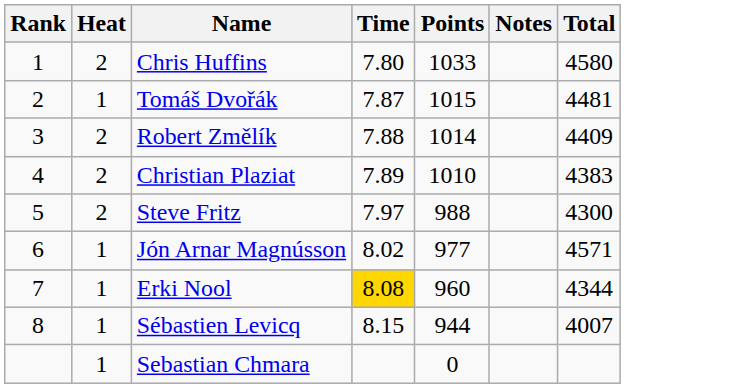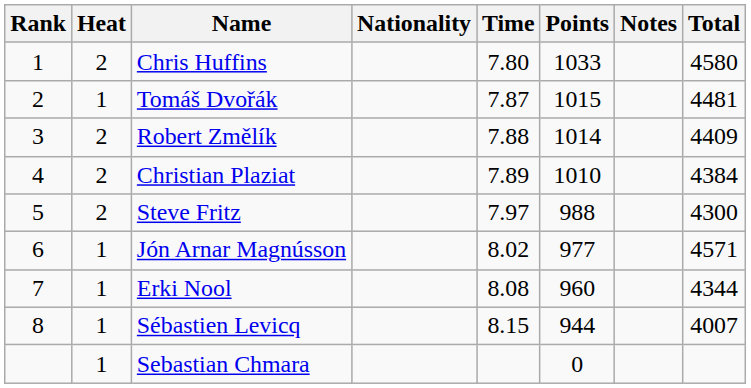 <table class="wikitable sortable" style="text-align:center">
 <tr>
 <th>Rank</th>
 <th>Heat</th>
 <th>Name</th>
+<th>Nationality</th>
 <th>Time</th>
 <th>Points</th>
 <th>Notes</th>
 <th>Total</th>
 </tr>
 <tr>
 <td>1</td>
 <td>2</td>
 <td align="left"><a href='#'>Chris Huffins</a></td>
+<td align=left></td>
 <td>7.80</td>
 <td>1033</td>
 <td></td>
 <td>4580</td>
 </tr>
 <tr>
 <td>2</td>
 <td>1</td>
 <td align="left"><a href='#'>Tomáš Dvořák</a></td>
+<td align=left></td>
 <td>7.87</td>
 <td>1015</td>
 <td></td>
 <td>4481</td>
 </tr>
 <tr>
 <td>3</td>
 <td>2</td>
 <td align="left"><a href='#'>Robert Změlík</a></td>
+<td align=left></td>
 <td>7.88</td>
 <td>1014</td>
 <td></td>
 <td>4409</td>
 </tr>
 <tr>
 <td>4</td>
 <td>2</td>
 <td align="left"><a href='#'>Christian Plaziat</a></td>
+<td align=left></td>
 <td>7.89</td>
 <td>1010</td>
 <td></td>
-<td>4383</td>
+<td>4384</td>
 </tr>
 <tr>
 <td>5</td>
 <td>2</td>
 <td align="left"><a href='#'>Steve Fritz</a></td>
+<td align=left></td>
 <td>7.97</td>
 <td>988</td>
 <td></td>
 <td>4300</td>
 </tr>
 <tr>
 <td>6</td>
 <td>1</td>
 <td align="left"><a href='#'>Jón Arnar Magnússon</a></td>
+<td align=left></td>
 <td>8.02</td>
 <td>977</td>
 <td></td>
 <td>4571</td>
 </tr>
 <tr>
 <td>7</td>
 <td>1</td>
 <td align="left"><a href='#'>Erki Nool</a></td>
-<td style="background: gold;">8.08</td>
+<td align=left></td>
+<td>8.08</td>
 <td>960</td>
 <td></td>
 <td>4344</td>
 </tr>
 <tr>
 <td>8</td>
 <td>1</td>
 <td align="left"><a href='#'>Sébastien Levicq</a></td>
+<td align=left></td>
 <td>8.15</td>
 <td>944</td>
 <td></td>
 <td>4007</td>
 </tr>
 <tr>
 <td></td>
 <td>1</td>
 <td align="left"><a href='#'>Sebastian Chmara</a></td>
+<td align=left></td>
 <td></td>
 <td>0</td>
 <td></td>
 <td></td>
 </tr>
 </table>
